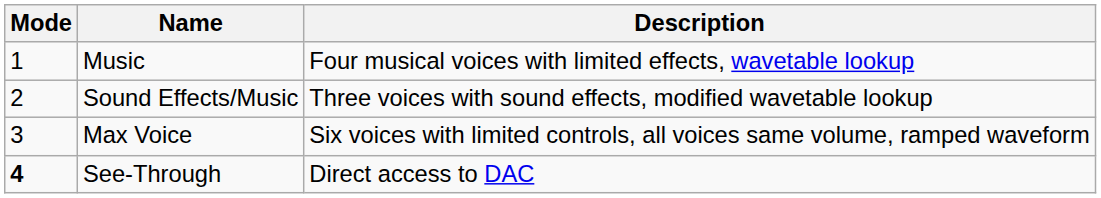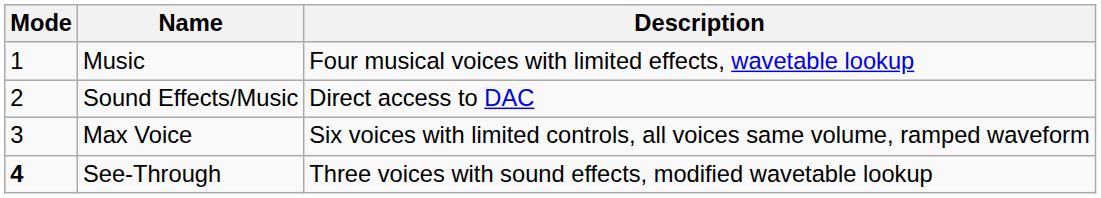 <table class="wikitable">
 <tr>
 <th>Mode</th>
 <th>Name</th>
 <th>Description</th>
 </tr>
 <tr>
 <td>1</td>
 <td>Music</td>
 <td>Four musical voices with limited effects, <a href='#'>wavetable lookup</a></td>
 </tr>
 <tr>
 <td>2</td>
 <td>Sound Effects/Music</td>
-<td>Three voices with sound effects, modified wavetable lookup</td>
+<td>Direct access to <a href='#'>DAC</a></td>
 </tr>
 <tr>
 <td>3</td>
 <td>Max Voice</td>
 <td>Six voices with limited controls, all voices same volume, ramped waveform</td>
 </tr>
 <tr>
 <td><strong>4</strong></td>
 <td>See-Through</td>
-<td>Direct access to <a href='#'>DAC</a></td>
+<td>Three voices with sound effects, modified wavetable lookup</td>
 </tr>
 </table>
